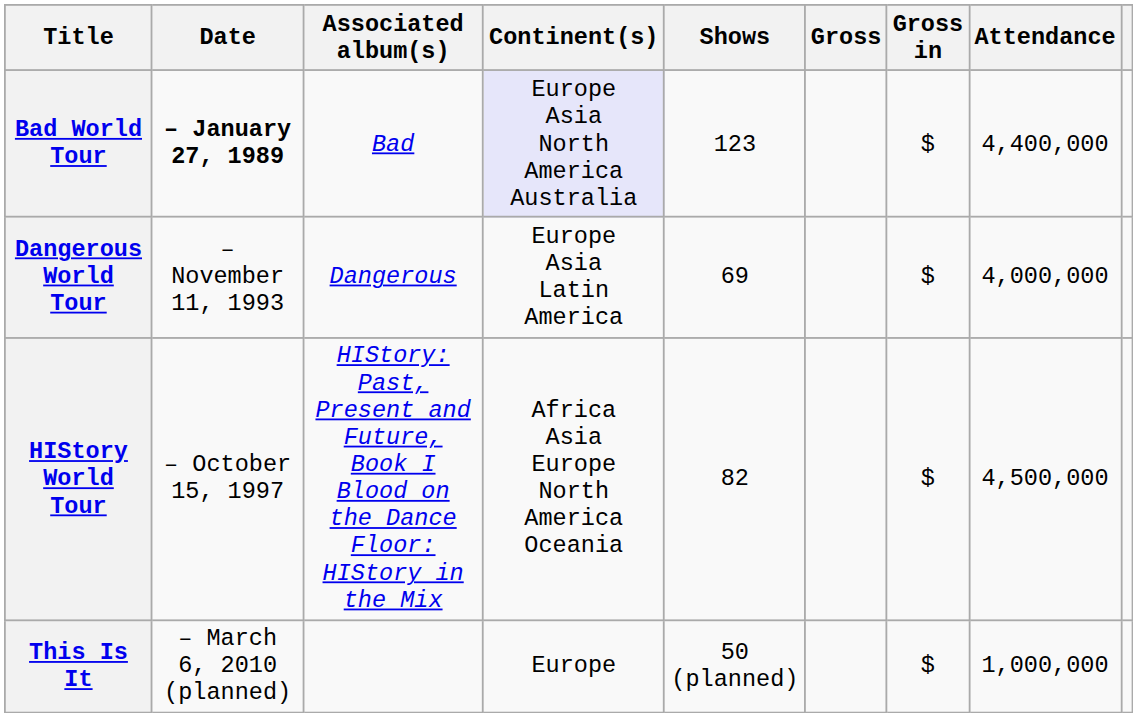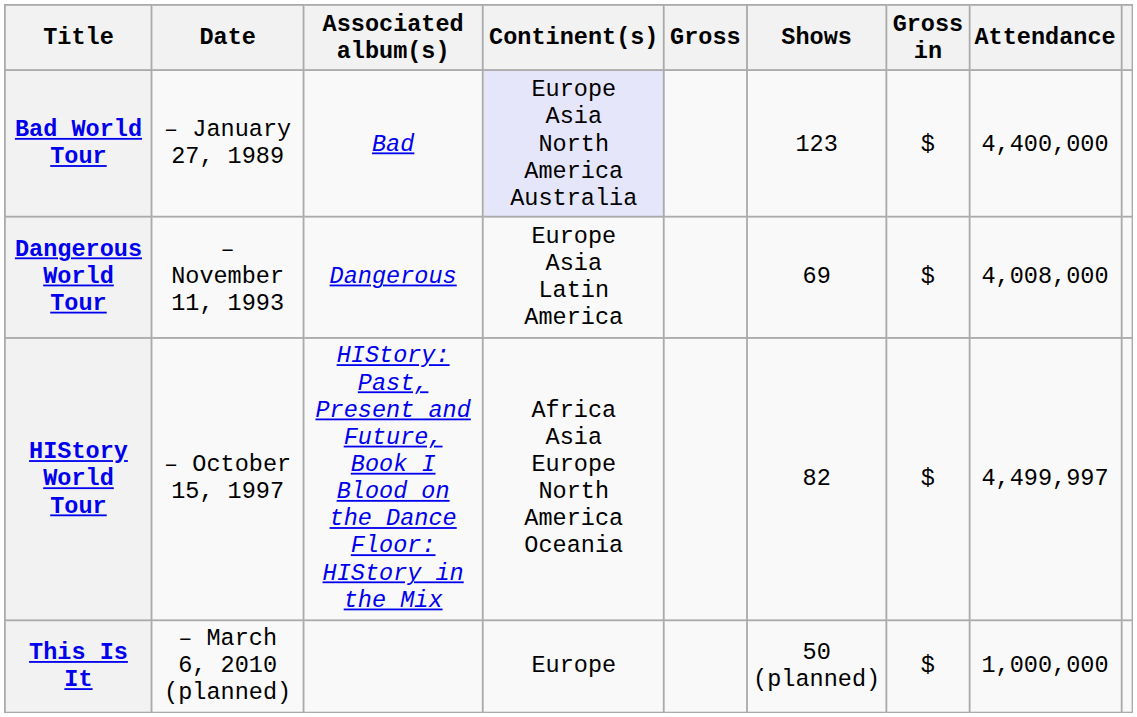 <table class="wikitable sortable plainrowheaders" style="text-align:center;" width=100%>
 <tr>
 <th scope="col">Title</th>
 <th scope="col">Date</th>
 <th scope="col">Associated album(s)</th>
 <th scope="col">Continent(s)</th>
+<th scope="col">Gross</th>
 <th scope="col">Shows</th>
-<th scope="col">Gross</th>
 <th scope="col">Gross <br>in </th>
 <th scope="col">Attendance</th>
 <th scope="col" class="unsortable"></th>
 </tr>
 <tr>
 <th scope="row"><a href='#'>Bad World Tour</a></th>
-<td><strong> – January 27, 1989</strong></td>
+<td> – January 27, 1989</td>
 <td><em><a href='#'>Bad</a></em></td>
 <td style="background: lavender;"> Europe<br>Asia<br>North America<br>Australia</td>
+<td></td>
 <td>123</td>
-<td></td>
 <td>$</td>
 <td>4,400,000</td>
 <td></td>
 </tr>
 <tr>
 <th scope="row"><a href='#'>Dangerous World Tour</a></th>
 <td> – November 11, 1993</td>
 <td><em><a href='#'>Dangerous</a></em></td>
 <td> Europe<br>Asia<br>Latin America</td>
+<td></td>
 <td>69</td>
-<td></td>
 <td>$</td>
-<td>4,000,000</td>
+<td>4,008,000</td>
 <td></td>
 </tr>
 <tr>
 <th scope="row"><a href='#'>HIStory World Tour</a></th>
 <td> – October 15, 1997</td>
 <td><em><a href='#'>HIStory: Past, Present and Future, Book I</a></em><br><em><a href='#'>Blood on the Dance Floor: HIStory in the Mix</a></em></td>
 <td> Africa<br>Asia <br>Europe<br>North America<br>Oceania</td>
+<td></td>
 <td>82</td>
-<td></td>
 <td>$</td>
-<td>4,500,000</td>
+<td>4,499,997</td>
 <td></td>
 </tr>
 <tr>
 <th scope="row"><a href='#'>This Is It</a></th>
 <td> – March 6, 2010 (planned)</td>
 <td></td>
 <td> Europe</td>
+<td></td>
 <td>50 (planned)</td>
-<td></td>
 <td>$</td>
 <td>1,000,000</td>
 <td></td>
 </tr>
 </table>
